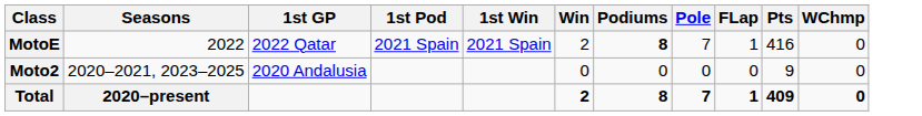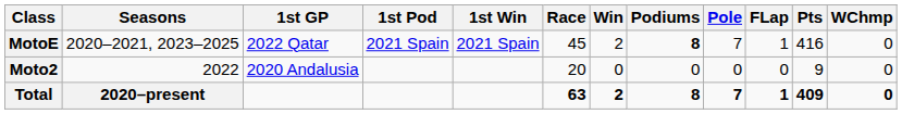 <table class="wikitable" style=text-align:right>
 <tr>
 <th>Class</th>
 <th>Seasons</th>
 <th>1st GP</th>
 <th>1st Pod</th>
 <th>1st Win</th>
+<th>Race</th>
 <th>Win</th>
 <th>Podiums</th>
 <th><a href='#'>Pole</a></th>
 <th>FLap</th>
 <th>Pts</th>
 <th>WChmp</th>
 </tr>
 <tr>
 <th>MotoE</th>
-<td>2022</td>
+<td>2020–2021, 2023–2025</td>
 <td align="left"><a href='#'>2022 Qatar</a></td>
 <td align="left"><a href='#'>2021 Spain</a></td>
 <td align="left"><a href='#'>2021 Spain</a></td>
+<td>45</td>
 <td>2</td>
 <td><strong>8</strong></td>
 <td>7</td>
 <td>1</td>
 <td>416</td>
 <td>0</td>
 </tr>
 <tr>
 <th>Moto2</th>
-<td>2020–2021, 2023–2025</td>
+<td>2022</td>
 <td align="left"><a href='#'>2020 Andalusia</a></td>
 <td align="left"></td>
 <td align="left"></td>
+<td>20</td>
 <td>0</td>
 <td>0</td>
 <td>0</td>
 <td>0</td>
 <td>9</td>
 <td>0</td>
 </tr>
 <tr>
 <th>Total</th>
 <th>2020–present</th>
 <td></td>
 <td></td>
 <td></td>
+<td><strong>63</strong></td>
 <td><strong>2</strong></td>
 <td><strong>8</strong></td>
 <td><strong>7</strong></td>
 <td><strong>1</strong></td>
 <td><strong>409</strong></td>
 <td><strong>0</strong></td>
 </tr>
 </table>
